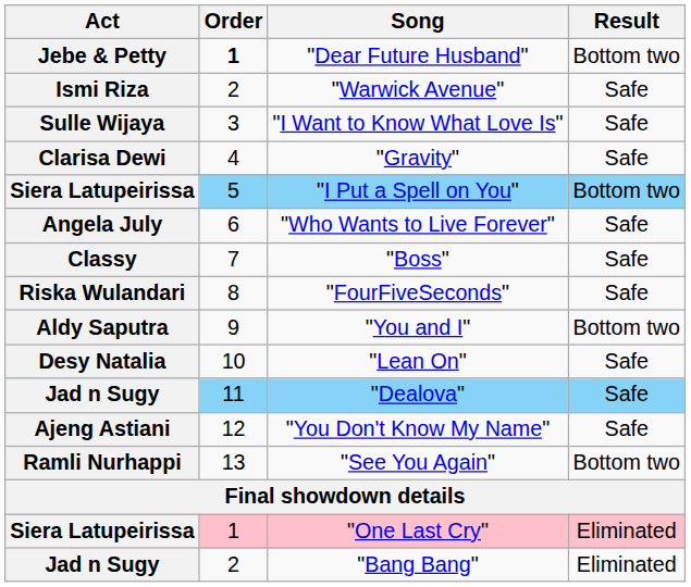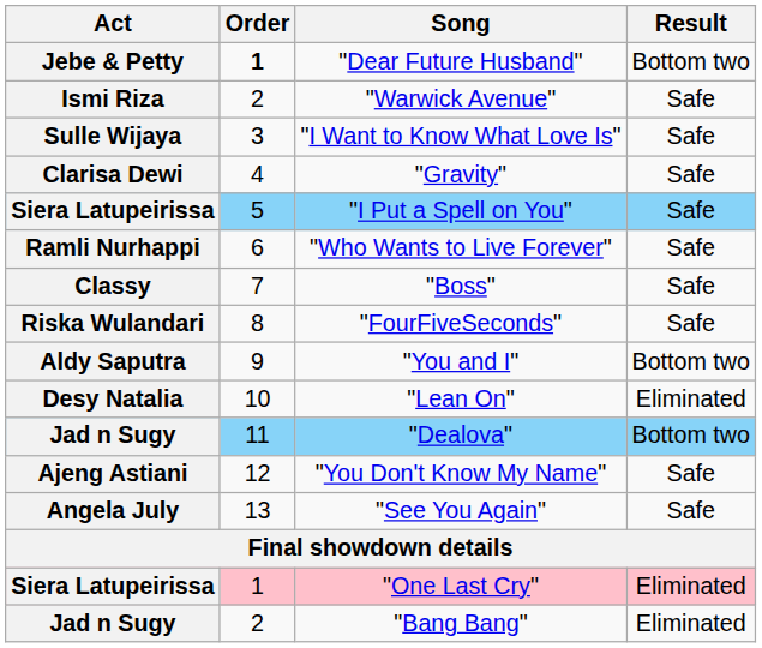 <table class="wikitable plainrowheaders" style="text-align:center;">
 <tr>
 <th scope="col">Act</th>
 <th scope="col">Order</th>
 <th scope="col">Song</th>
 <th scope="col">Result</th>
 </tr>
 <tr>
 <th scope="row">Jebe & Petty</th>
 <td><strong>1</strong></td>
 <td>"<a href='#'>Dear Future Husband</a>"</td>
 <td>Bottom two</td>
 </tr>
 <tr>
 <th scope="row">Ismi Riza</th>
 <td>2</td>
 <td>"<a href='#'>Warwick Avenue</a>"</td>
 <td>Safe</td>
 </tr>
 <tr>
 <th scope="row">Sulle Wijaya</th>
 <td>3</td>
 <td>"<a href='#'>I Want to Know What Love Is</a>"</td>
 <td>Safe</td>
 </tr>
 <tr>
 <th scope="row">Clarisa Dewi</th>
 <td>4</td>
 <td>"<a href='#'>Gravity</a>"</td>
 <td>Safe</td>
 </tr>
 <tr style="background:#87D3F8;">
 <th scope="row">Siera Latupeirissa</th>
 <td>5</td>
 <td>"<a href='#'>I Put a Spell on You</a>"</td>
-<td>Bottom two</td>
+<td>Safe</td>
 </tr>
 <tr>
-<th scope="row">Angela July</th>
+<th scope="row">Ramli Nurhappi</th>
 <td>6</td>
 <td>"<a href='#'>Who Wants to Live Forever</a>"</td>
 <td>Safe</td>
 </tr>
 <tr>
 <th scope="row">Classy</th>
 <td>7</td>
 <td>"<a href='#'>Boss</a>"</td>
 <td>Safe</td>
 </tr>
 <tr>
 <th scope="row">Riska Wulandari</th>
 <td>8</td>
 <td>"<a href='#'>FourFiveSeconds</a>"</td>
 <td>Safe</td>
 </tr>
 <tr>
 <th scope="row">Aldy Saputra</th>
 <td>9</td>
 <td>"<a href='#'>You and I</a>"</td>
 <td>Bottom two</td>
 </tr>
 <tr>
 <th scope="row">Desy Natalia</th>
 <td>10</td>
 <td>"<a href='#'>Lean On</a>"</td>
-<td>Safe</td>
+<td>Eliminated</td>
 </tr>
 <tr style="background:#87D3F8;">
 <th scope="row">Jad n Sugy</th>
 <td>11</td>
 <td>"<a href='#'>Dealova</a>"</td>
-<td>Safe</td>
+<td>Bottom two</td>
 </tr>
 <tr>
 <th scope="row">Ajeng Astiani</th>
 <td>12</td>
 <td>"<a href='#'>You Don't Know My Name</a>"</td>
 <td>Safe</td>
 </tr>
 <tr>
-<th scope="row">Ramli Nurhappi</th>
+<th scope="row">Angela July</th>
 <td>13</td>
 <td>"<a href='#'>See You Again</a>"</td>
-<td>Bottom two</td>
+<td>Safe</td>
 </tr>
 <tr>
 <th colspan="4">Final showdown details</th>
 </tr>
 <tr style="background:pink;">
 <th scope="row">Siera Latupeirissa</th>
 <td>1</td>
 <td>"<a href='#'>One Last Cry</a>"</td>
 <td>Eliminated</td>
 </tr>
 <tr>
 <th scope="row">Jad n Sugy</th>
 <td>2</td>
 <td>"<a href='#'>Bang Bang</a>"</td>
 <td>Eliminated</td>
 </tr>
 </table>
